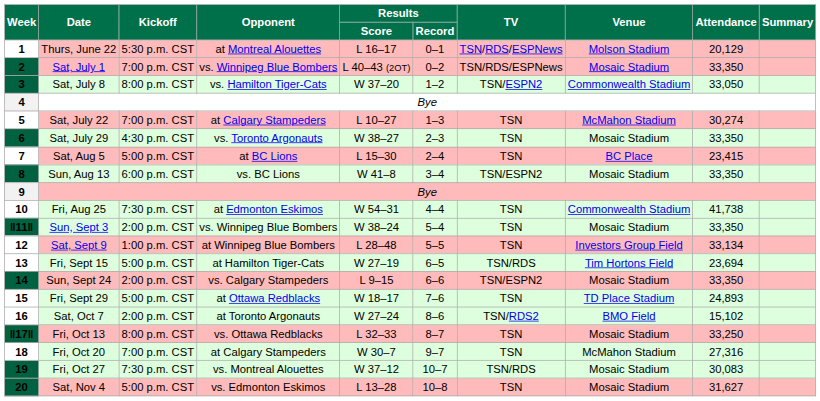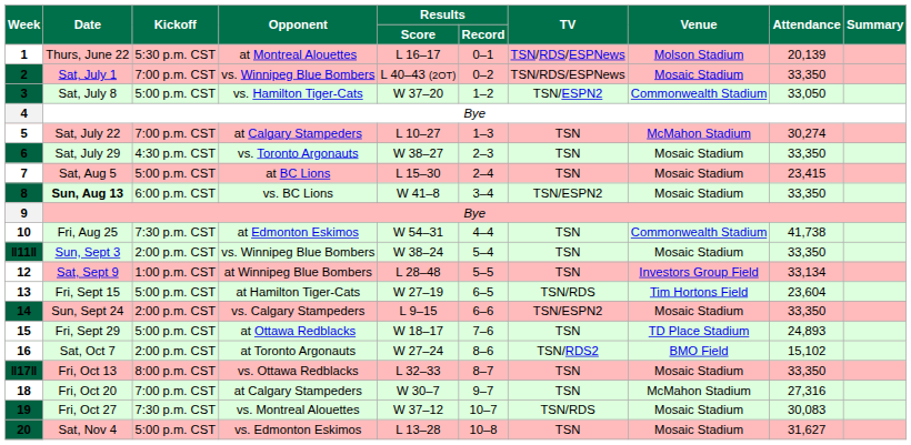 <table class="wikitable" style="font-size: 95%;">
 <tr>
 <th style="background:#00704A;color:White;" rowspan=2>Week</th>
 <th style="background:#00704A;color:White;" rowspan=2>Date</th>
 <th style="background:#00704A;color:White;" rowspan=2>Kickoff</th>
 <th style="background:#00704A;color:White;" rowspan=2>Opponent</th>
 <th style="background:#00704A;color:White;" colspan=2>Results</th>
 <th style="background:#00704A;color:White;" rowspan=2>TV</th>
 <th style="background:#00704A;color:White;" rowspan=2>Venue</th>
 <th style="background:#00704A;color:White;" rowspan=2>Attendance</th>
 <th style="background:#00704A;color:White;" rowspan=2>Summary</th>
 </tr>
 <tr>
 <th style="background:#00704A;color:White;">Score</th>
 <th style="background:#00704A;color:White;">Record</th>
 </tr>
 <tr align="center" bgcolor="#ffbbbb">
 <th style="text-align:center; background:white;"><span><strong>1</strong></span></th>
 <td align="center">Thurs, June 22</td>
 <td align="center">5:30 p.m. CST</td>
 <td align="center">at <a href='#'>Montreal Alouettes</a></td>
 <td align="center">L 16–17</td>
 <td align="center">0–1</td>
 <td align="center"><a href='#'>TSN</a>/<a href='#'>RDS</a>/<a href='#'>ESPNews</a></td>
 <td align="center"><a href='#'>Molson Stadium</a></td>
-<td align="center">20,129</td>
+<td align="center">20,139</td>
 <td align="center"></td>
 </tr>
 <tr align="center" bgcolor="#ffbbbb">
 <th style="text-align:center; background:#006241;"><span><strong>2</strong></span></th>
 <td align="center"><a href='#'>Sat, July 1</a></td>
 <td align="center">7:00 p.m. CST</td>
 <td align="center">vs. <a href='#'>Winnipeg Blue Bombers</a></td>
 <td align="center">L 40–43 <small>(2OT)</small></td>
 <td align="center">0–2</td>
 <td align="center">TSN/RDS/ESPNews</td>
 <td align="center"><a href='#'>Mosaic Stadium</a></td>
 <td align="center">33,350</td>
 <td align="center"></td>
 </tr>
 <tr align="center" bgcolor="#ddffdd">
 <th style="text-align:center; background:#006241;"><span><strong>3</strong></span></th>
 <td align="center">Sat, July 8</td>
-<td align="center">8:00 p.m. CST</td>
+<td align="center">5:00 p.m. CST</td>
 <td align="center">vs. <a href='#'>Hamilton Tiger-Cats</a></td>
 <td align="center">W 37–20</td>
 <td align="center">1–2</td>
 <td align="center">TSN/<a href='#'>ESPN2</a></td>
 <td align="center"><a href='#'>Commonwealth Stadium</a></td>
 <td align="center">33,050</td>
 <td align="center"></td>
 </tr>
 <tr align="center" bgcolor="#ffffff">
 <th align="center"><strong>4</strong></th>
 <td colspan=9 align="center" valign="middle"><em>Bye</em></td>
 </tr>
 <tr align="center" bgcolor="#ffbbbb">
 <th style="text-align:center; background:white;"><span><strong>5</strong></span></th>
 <td align="center">Sat, July 22</td>
 <td align="center">7:00 p.m. CST</td>
 <td align="center">at <a href='#'>Calgary Stampeders</a></td>
 <td align="center">L 10–27</td>
 <td align="center">1–3</td>
 <td align="center">TSN</td>
 <td align="center"><a href='#'>McMahon Stadium</a></td>
 <td align="center">30,274</td>
 <td align="center"></td>
 </tr>
 <tr align="center" bgcolor="#ddffdd">
 <th style="text-align:center; background:#006241;"><span><strong>6</strong></span></th>
 <td align="center">Sat, July 29</td>
 <td align="center">4:30 p.m. CST</td>
 <td align="center">vs. <a href='#'>Toronto Argonauts</a></td>
 <td align="center">W 38–27</td>
 <td align="center">2–3</td>
 <td align="center">TSN</td>
 <td align="center">Mosaic Stadium</td>
 <td align="center">33,350</td>
 <td align="center"></td>
 </tr>
 <tr align="center" bgcolor="#ffbbbb">
 <th style="text-align:center; background:white;"><span><strong>7</strong></span></th>
 <td align="center">Sat, Aug 5</td>
 <td align="center">5:00 p.m. CST</td>
 <td align="center">at <a href='#'>BC Lions</a></td>
 <td align="center">L 15–30</td>
 <td align="center">2–4</td>
 <td align="center">TSN</td>
-<td align="center"><a href='#'>BC Place</a></td>
+<td align="center">Mosaic Stadium</td>
 <td align="center">23,415</td>
 <td align="center"></td>
 </tr>
 <tr align="center" bgcolor="#ddffdd">
 <th style="text-align:center; background:#006241;"><span><strong>8</strong></span></th>
-<td align="center">Sun, Aug 13</td>
+<td align="center"><strong>Sun, Aug 13</strong></td>
 <td align="center">6:00 p.m. CST</td>
 <td align="center">vs. BC Lions</td>
 <td align="center">W 41–8</td>
 <td align="center">3–4</td>
 <td align="center">TSN/ESPN2</td>
 <td align="center">Mosaic Stadium</td>
 <td align="center">33,350</td>
 <td align="center"></td>
 </tr>
 <tr align="center" bgcolor="#ffbbbb"|-align="center" bgcolor="#ffffff">
 <th align="center"><strong>9</strong></th>
 <td colspan=9 align="center" valign="middle"><em>Bye</em></td>
 </tr>
 <tr align="center" bgcolor="#ddffdd">
 <th style="text-align:center; background:white;"><span><strong>10</strong></span></th>
 <td align="center">Fri, Aug 25</td>
 <td align="center">7:30 p.m. CST</td>
 <td align="center">at <a href='#'>Edmonton Eskimos</a></td>
 <td align="center">W 54–31</td>
 <td align="center">4–4</td>
 <td align="center">TSN</td>
 <td align="center"><a href='#'>Commonwealth Stadium</a></td>
 <td align="center">41,738</td>
 <td align="center"></td>
 </tr>
 <tr align="center" bgcolor="#ddffdd">
 <th style="text-align:center; background:#006241;"><span><strong>ǁ11ǁ</strong></span></th>
 <td align="center"><a href='#'>Sun, Sept 3</a></td>
 <td align="center">2:00 p.m. CST</td>
 <td align="center">vs. Winnipeg Blue Bombers</td>
 <td align="center">W 38–24</td>
 <td align="center">5–4</td>
 <td align="center">TSN</td>
 <td align="center">Mosaic Stadium</td>
 <td align="center">33,350</td>
 <td align="center"></td>
 </tr>
 <tr align="center" bgcolor="#ffbbbb">
 <th style="text-align:center; background:white;"><span><strong>12</strong></span></th>
 <td align="center"><a href='#'>Sat, Sept 9</a></td>
 <td align="center">1:00 p.m. CST</td>
 <td align="center">at Winnipeg Blue Bombers</td>
 <td align="center">L 28–48</td>
 <td align="center">5–5</td>
 <td align="center">TSN</td>
 <td align="center"><a href='#'>Investors Group Field</a></td>
 <td align="center">33,134</td>
 <td align="center"></td>
 </tr>
 <tr align="center" bgcolor="#ddffdd">
 <th style="text-align:center; background:white;"><span><strong>13</strong></span></th>
 <td align="center">Fri, Sept 15</td>
 <td align="center">5:00 p.m. CST</td>
 <td align="center">at Hamilton Tiger-Cats</td>
 <td align="center">W 27–19</td>
 <td align="center">6–5</td>
 <td align="center">TSN/RDS</td>
 <td align="center"><a href='#'>Tim Hortons Field</a></td>
-<td align="center">23,694</td>
+<td align="center">23,604</td>
 <td align="center"></td>
 </tr>
 <tr align="center" bgcolor="#ffbbbb">
 <th style="text-align:center; background:#006241;"><span><strong>14</strong></span></th>
 <td align="center">Sun, Sept 24</td>
 <td align="center">2:00 p.m. CST</td>
 <td align="center">vs. Calgary Stampeders</td>
 <td align="center">L 9–15</td>
 <td align="center">6–6</td>
 <td align="center">TSN/ESPN2</td>
 <td align="center">Mosaic Stadium</td>
 <td align="center">33,350</td>
 <td align="center"></td>
 </tr>
 <tr align="center" bgcolor="#ddffdd">
 <th style="text-align:center; background:white;"><span><strong>15</strong></span></th>
 <td align="center">Fri, Sept 29</td>
 <td align="center">5:00 p.m. CST</td>
 <td align="center">at <a href='#'>Ottawa Redblacks</a></td>
 <td align="center">W 18–17</td>
 <td align="center">7–6</td>
 <td align="center">TSN</td>
 <td align="center"><a href='#'>TD Place Stadium</a></td>
 <td align="center">24,893</td>
 <td align="center"></td>
 </tr>
 <tr align="center" bgcolor="#ddffdd">
 <th style="text-align:center; background:white;"><span><strong>16</strong></span></th>
 <td align="center">Sat, Oct 7</td>
 <td align="center">2:00 p.m. CST</td>
 <td align="center">at Toronto Argonauts</td>
 <td align="center">W 27–24</td>
 <td align="center">8–6</td>
 <td align="center">TSN/<a href='#'>RDS2</a></td>
 <td align="center"><a href='#'>BMO Field</a></td>
 <td align="center">15,102</td>
 <td align="center"></td>
 </tr>
 <tr align="center" bgcolor="#ffbbbb">
 <th style="text-align:center; background:#006241;"><span><strong>ǁ17ǁ</strong></span></th>
 <td align="center">Fri, Oct 13</td>
 <td align="center">8:00 p.m. CST</td>
 <td align="center">vs. Ottawa Redblacks</td>
 <td align="center">L 32–33</td>
 <td align="center">8–7</td>
 <td align="center">TSN</td>
 <td align="center">Mosaic Stadium</td>
-<td align="center">33,250</td>
+<td align="center">33,350</td>
 <td align="center"></td>
 </tr>
 <tr align="center" bgcolor="#ddffdd">
 <th style="text-align:center; background:white;"><span><strong>18</strong></span></th>
 <td align="center">Fri, Oct 20</td>
 <td align="center">7:00 p.m. CST</td>
 <td align="center">at Calgary Stampeders</td>
 <td align="center">W 30–7</td>
 <td align="center">9–7</td>
 <td align="center">TSN</td>
 <td align="center">McMahon Stadium</td>
 <td align="center">27,316</td>
 <td align="center"></td>
 </tr>
 <tr align="center" bgcolor="#ddffdd">
 <th style="text-align:center; background:#006241;"><span><strong>19</strong></span></th>
 <td align="center">Fri, Oct 27</td>
 <td align="center">7:30 p.m. CST</td>
 <td align="center">vs. Montreal Alouettes</td>
 <td align="center">W 37–12</td>
 <td align="center">10–7</td>
 <td align="center">TSN/RDS</td>
 <td align="center">Mosaic Stadium</td>
 <td align="center">30,083</td>
 <td align="center"></td>
 </tr>
 <tr align="center" bgcolor="#ffbbbb">
 <th style="text-align:center; background:#006241;"><span><strong>20</strong></span></th>
 <td align="center">Sat, Nov 4</td>
 <td align="center">5:00 p.m. CST</td>
 <td align="center">vs. Edmonton Eskimos</td>
 <td align="center">L 13–28</td>
 <td align="center">10–8</td>
 <td align="center">TSN</td>
 <td align="center">Mosaic Stadium</td>
 <td align="center">31,627</td>
 <td align="center"></td>
 </tr>
 </table>
